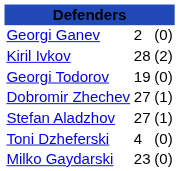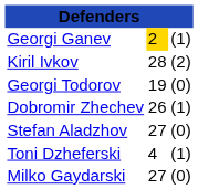 <table class="toccolours" border="0" cellpadding="2" cellspacing="0" align="left" style="margin:0.5em;">
 <tr>
 <th colspan="4" align="center" bgcolor="#2049B7"><span>Defenders</span></th>
 </tr>
 <tr>
 <td> <a href='#'>Georgi Ganev</a></td>
-<td>2</td>
-<td>(0)</td>
+<td style="background: gold;">2</td>
+<td>(1)</td>
 </tr>
 <tr>
 <td> <a href='#'>Kiril Ivkov</a></td>
 <td>28</td>
 <td>(2)</td>
 </tr>
 <tr>
 <td> <a href='#'>Georgi Todorov</a></td>
 <td>19</td>
 <td>(0)</td>
 </tr>
 <tr>
 <td> <a href='#'>Dobromir Zhechev</a></td>
-<td>27</td>
+<td>26</td>
 <td>(1)</td>
 </tr>
 <tr>
 <td> <a href='#'>Stefan Aladzhov</a></td>
 <td>27</td>
-<td>(1)</td>
+<td>(0)</td>
 </tr>
 <tr>
 <td> <a href='#'>Toni Dzheferski</a></td>
 <td>4</td>
-<td>(0)</td>
+<td>(1)</td>
 </tr>
 <tr>
 <td> <a href='#'>Milko Gaydarski</a></td>
-<td>23</td>
+<td>27</td>
 <td>(0)</td>
 </tr>
 <tr>
 </tr>
 </table>
